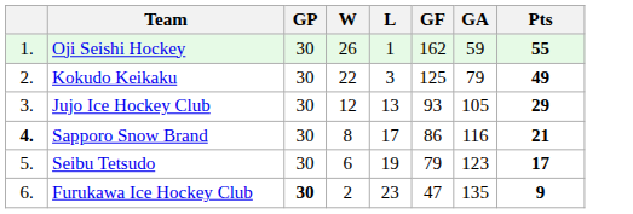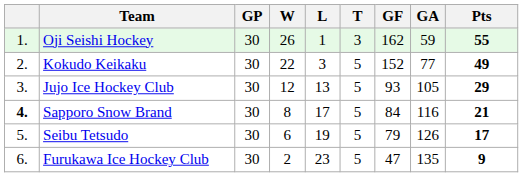 <table class="wikitable">
 <tr>
 <th width="30"></th>
 <th width="200">Team</th>
 <th width="30">GP</th>
 <th width="30">W</th>
 <th width="30">L</th>
+<th width="30">T</th>
 <th width="30">GF</th>
 <th width="30">GA</th>
 <th width="70">Pts</th>
 </tr>
 <tr bgcolor="#e6fae6" align="center">
 <td>1.</td>
 <td align="left"><a href='#'>Oji Seishi Hockey</a></td>
 <td>30</td>
 <td>26</td>
 <td>1</td>
+<td>3</td>
 <td>162</td>
 <td>59</td>
 <td><strong>55</strong></td>
 </tr>
 <tr bgcolor="#FFFFFF" align="center">
 <td>2.</td>
 <td align="left"><a href='#'>Kokudo Keikaku</a></td>
 <td>30</td>
 <td>22</td>
 <td>3</td>
-<td>125</td>
-<td>79</td>
+<td>5</td>
+<td>152</td>
+<td>77</td>
 <td><strong>49</strong></td>
 </tr>
 <tr bgcolor="#FFFFFF" align="center">
 <td>3.</td>
 <td align="left"><a href='#'>Jujo Ice Hockey Club</a></td>
 <td>30</td>
 <td>12</td>
 <td>13</td>
+<td>5</td>
 <td>93</td>
 <td>105</td>
 <td><strong>29</strong></td>
 </tr>
 <tr bgcolor="#FFFFFF" align="center">
 <td><strong>4.</strong></td>
 <td align="left"><a href='#'>Sapporo Snow Brand</a></td>
 <td>30</td>
 <td>8</td>
 <td>17</td>
-<td>86</td>
+<td>5</td>
+<td>84</td>
 <td>116</td>
 <td><strong>21</strong></td>
 </tr>
 <tr bgcolor="#FFFFFF" align="center">
 <td>5.</td>
 <td align="left"><a href='#'>Seibu Tetsudo</a></td>
 <td>30</td>
 <td>6</td>
 <td>19</td>
+<td>5</td>
 <td>79</td>
-<td>123</td>
+<td>126</td>
 <td><strong>17</strong></td>
 </tr>
 <tr bgcolor="#FFFFFF" align="center">
 <td>6.</td>
 <td align="left"><a href='#'>Furukawa Ice Hockey Club</a></td>
-<td><strong>30</strong></td>
+<td>30</td>
 <td>2</td>
 <td>23</td>
+<td>5</td>
 <td>47</td>
 <td>135</td>
 <td><strong>9</strong></td>
 </tr>
 </table>
